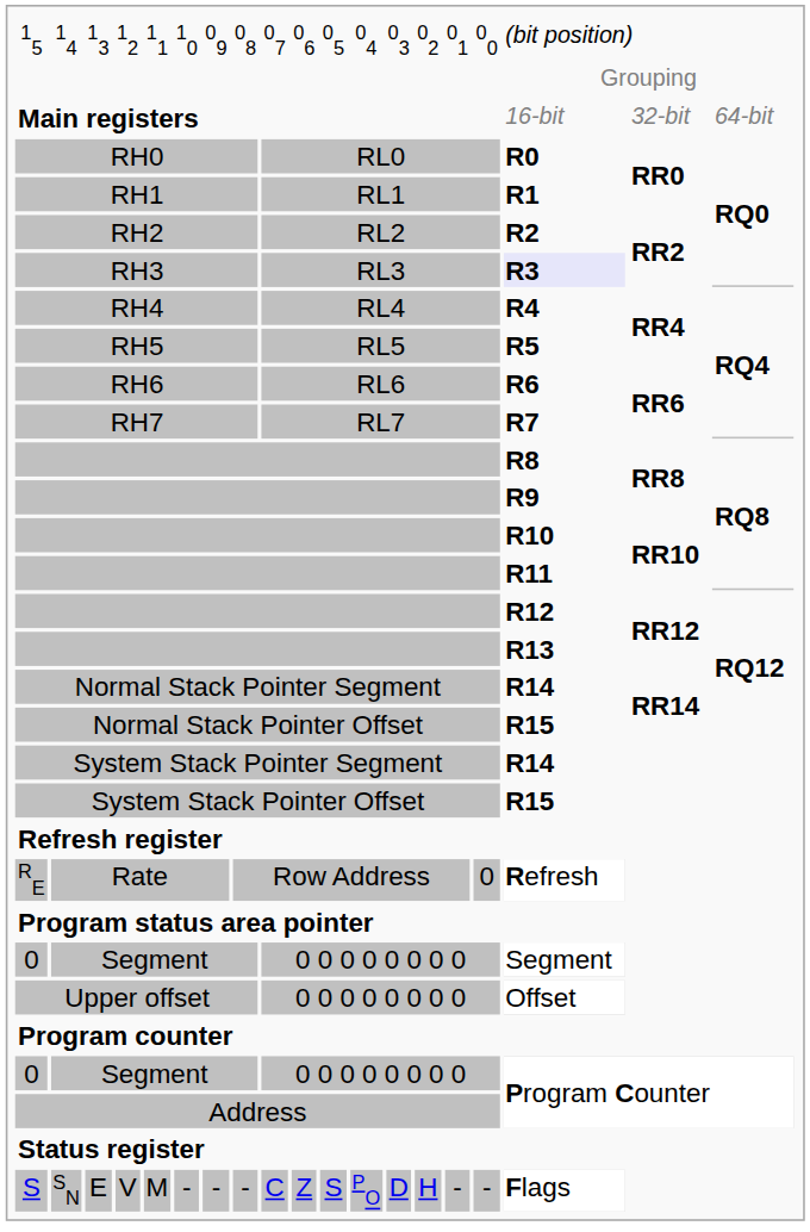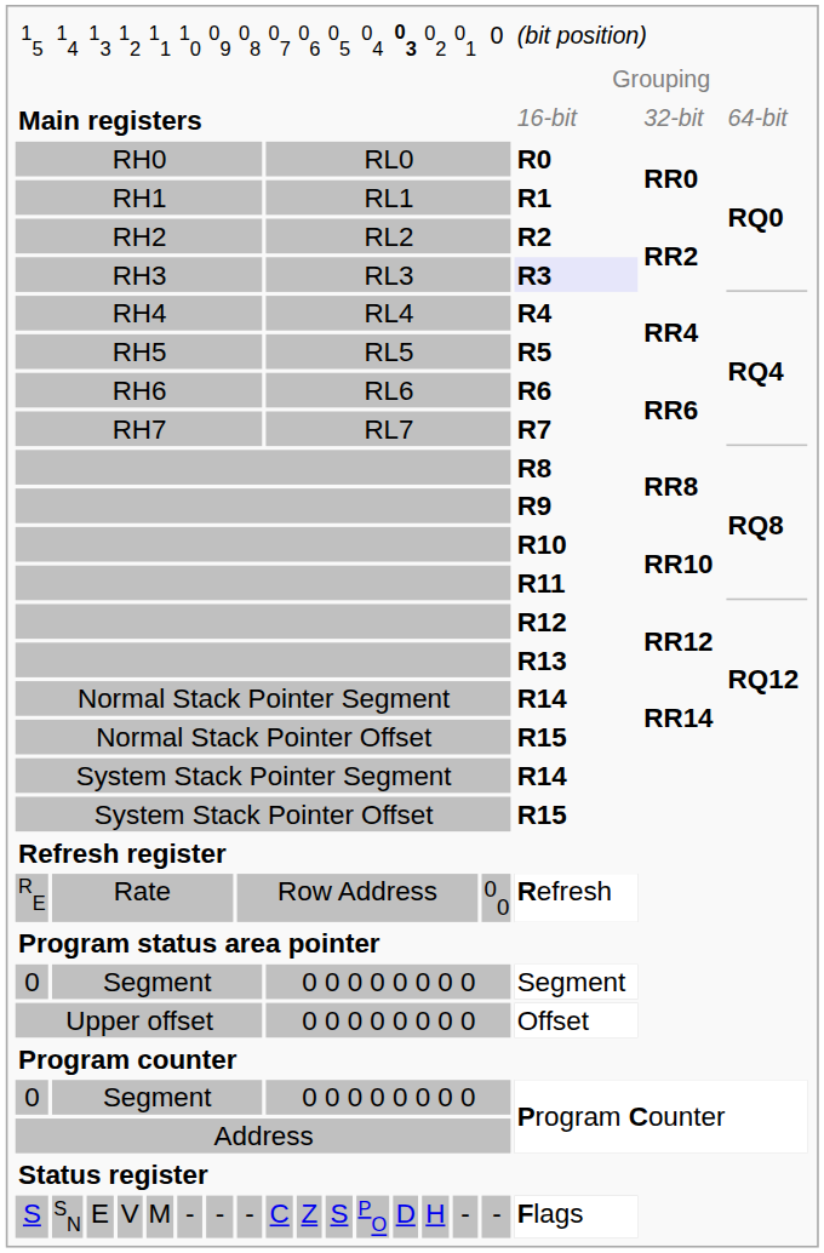 <table class="infobox" style="font-size:88%;width:30em;">
 <tr>
 </tr>
 <tr style="font-size:88%; text-align:center;">
 <td style="width:10px"><sup>1</sup><sub>5</sub></td>
 <td style="width:10px"><sup>1</sup><sub>4</sub></td>
 <td style="width:10px"><sup>1</sup><sub>3</sub></td>
 <td style="width:10px"><sup>1</sup><sub>2</sub></td>
 <td style="width:10px"><sup>1</sup><sub>1</sub></td>
 <td style="width:10px"><sup>1</sup><sub>0</sub></td>
 <td style="width:10px"><sup>0</sup><sub>9</sub></td>
 <td style="width:10px"><sup>0</sup><sub>8</sub></td>
 <td style="width:10px"><sup>0</sup><sub>7</sub></td>
 <td style="width:10px"><sup>0</sup><sub>6</sub></td>
 <td style="width:10px"><sup>0</sup><sub>5</sub></td>
 <td style="width:10px"><sup>0</sup><sub>4</sub></td>
-<td style="width:10px"><sup>0</sup><sub>3</sub></td>
+<td style="width:10px"><strong><sup>0</sup><sub>3</sub></strong></td>
 <td style="width:10px"><sup>0</sup><sub>2</sub></td>
 <td style="width:10px"><sup>0</sup><sub>1</sub></td>
-<td style="width:10px"><sup>0</sup><sub>0</sub></td>
+<td>0</td>
 <td colspan="3" style="width:auto;text-align:left"><em>(bit position)</em></td>
 </tr>
 <tr>
 <td colspan="16"> </td>
 <td colspan="3" style="font-size:88%; color:gray; text-align:center">Grouping</td>
 </tr>
 <tr>
 <td colspan="16"><strong>Main registers</strong></td>
 <td style="font-size:88%; color:gray"><em>16-bit</em></td>
 <td style="font-size:88%; color:gray"><em>32-bit</em></td>
 <td style="font-size:88%; color:gray"><em>64-bit</em></td>
 </tr>
 <tr>
 <td colspan="8" style="background:silver; text-align:center">RH0</td>
 <td colspan="8" style="background:silver; text-align:center">RL0</td>
 <td><strong>R0</strong></td>
 <td rowspan="2" style="vertical-align:middle"><strong>RR0</strong></td>
 <td rowspan="4" style="vertical-align:middle; border-bottom-style:solid; border-width:thin; border-color:silver"><strong>RQ0</strong></td>
 </tr>
 <tr>
 <td colspan="8" style="background:silver; text-align:center">RH1</td>
 <td colspan="8" style="background:silver; text-align:center">RL1</td>
 <td><strong>R1</strong></td>
 </tr>
 <tr>
 <td colspan="8" style="background:silver;text-align:center">RH2</td>
 <td colspan="8" style="background:silver;text-align:center">RL2</td>
 <td><strong>R2</strong></td>
 <td rowspan="2" style="vertical-align:middle"><strong>RR2</strong></td>
 </tr>
 <tr>
 <td colspan="8" style="background:silver;text-align:center">RH3</td>
 <td colspan="8" style="background:silver;text-align:center">RL3</td>
 <td style="background: lavender;"><strong>R3</strong></td>
 </tr>
 <tr>
 <td colspan="8" style="background:silver;text-align:center">RH4</td>
 <td colspan="8" style="background:silver;text-align:center">RL4</td>
 <td><strong>R4</strong></td>
 <td rowspan="2" style="vertical-align:middle"><strong>RR4</strong></td>
 <td rowspan="4" style="vertical-align:middle; border-bottom-style:solid; border-width:thin; border-color:silver"><strong>RQ4</strong></td>
 </tr>
 <tr>
 <td colspan="8" style="background:silver;text-align:center">RH5</td>
 <td colspan="8" style="background:silver;text-align:center">RL5</td>
 <td><strong>R5</strong></td>
 </tr>
 <tr>
 <td colspan="8" style="background:silver;text-align:center">RH6</td>
 <td colspan="8" style="background:silver;text-align:center">RL6</td>
 <td><strong>R6</strong></td>
 <td rowspan="2" style="vertical-align:middle"><strong>RR6</strong></td>
 </tr>
 <tr>
 <td colspan="8" style="background:silver;text-align:center">RH7</td>
 <td colspan="8" style="background:silver;text-align:center">RL7</td>
 <td><strong>R7</strong></td>
 </tr>
 <tr>
 <td colspan="16" style="background:silver;text-align:center"> </td>
 <td><strong>R8</strong></td>
 <td rowspan="2" style="vertical-align:middle"><strong>RR8</strong></td>
 <td rowspan="4" style="vertical-align:middle; border-bottom-style:solid; border-width:thin; border-color:silver"><strong>RQ8</strong></td>
 </tr>
 <tr>
 <td colspan="16" style="background:silver;text-align:center"> </td>
 <td><strong>R9</strong></td>
 </tr>
 <tr>
 <td colspan="16" style="background:silver;text-align:center"> </td>
 <td><strong>R10</strong></td>
 <td rowspan="2" style="vertical-align: middle"><strong>RR10</strong></td>
 </tr>
 <tr>
 <td colspan="16" style="background:silver;text-align:center"> </td>
 <td><strong>R11</strong></td>
 </tr>
 <tr>
 <td colspan="16" style="background:silver;text-align:center"> </td>
 <td><strong>R12</strong></td>
 <td rowspan="2" style="vertical-align: middle"><strong>RR12</strong></td>
 <td rowspan="4" style="vertical-align: middle"><strong>RQ12</strong></td>
 </tr>
 <tr>
 <td colspan="16" style="background:silver;text-align:center"> </td>
 <td><strong>R13</strong></td>
 </tr>
 <tr>
 <td colspan="16" style="background:silver;text-align:center">Normal Stack Pointer Segment</td>
 <td><strong>R14</strong></td>
 <td rowspan="2" style="vertical-align: middle"><strong>RR14</strong></td>
 </tr>
 <tr>
 <td colspan="16" style="background:silver;text-align:center">Normal Stack Pointer Offset</td>
 <td><strong>R15</strong></td>
 </tr>
 <tr>
 <td colspan="16" style="background:silver;text-align:center">System Stack Pointer Segment</td>
 <td><strong>R14</strong></td>
 </tr>
 <tr>
 <td colspan="16" style="background:silver;text-align:center">System Stack Pointer Offset</td>
 <td><strong>R15</strong></td>
 </tr>
 <tr>
 <td colspan="19"><strong>Refresh register</strong></td>
 </tr>
 <tr style="background:silver; color:black; text-align:center">
 <td style="font-size:88%"><sup>R</sup><sub>E</sub></td>
 <td colspan="6" style="text-align:center">Rate</td>
 <td colspan="8" style="text-align:center">Row Address</td>
-<td>0</td>
+<td style="width:10px"><sup>0</sup><sub>0</sub></td>
 <td style="background: white; text-align: left"><strong>R</strong>efresh</td>
 </tr>
 <tr>
 <td colspan="19"><strong>Program status area pointer</strong></td>
 </tr>
 <tr style="background:silver; color:black; text-align:center">
 <td>0</td>
 <td colspan="7" style="text-align:center">Segment</td>
 <td colspan="8" style="text-align:center">0 0 0 0 0 0 0 0</td>
 <td style="background: white; text-align: left">Segment</td>
 </tr>
 <tr style="background:silver; color:black; text-align:center">
 <td colspan="8" style="text-align:center">Upper offset</td>
 <td colspan="8" style="text-align:center">0 0 0 0 0 0 0 0</td>
 <td style="background: white; text-align: left">Offset</td>
 </tr>
 <tr>
 <td colspan="19"><strong>Program counter</strong></td>
 </tr>
 <tr style="background:silver; color:black; text-align:center">
 <td>0</td>
 <td colspan="7" style="text-align:center">Segment</td>
 <td colspan="8" style="text-align:center">0 0 0 0 0 0 0 0</td>
 <td colspan="3" rowspan="2" style="background: white; color: black; vertical-align: middle; text-align: left"><strong>P</strong>rogram <strong>C</strong>ounter</td>
 </tr>
 <tr style="background: silver; color: black">
 <td style="text-align:center;" colspan="16">Address</td>
 </tr>
 <tr>
 <td colspan="19"><strong>Status register</strong></td>
 </tr>
 <tr style="background:silver; color:black; text-align:center">
 <td><a href='#'>S</a></td>
 <td style="font-size:88%"><sup>S</sup><sub>N</sub></td>
 <td>E</td>
 <td>V</td>
 <td>M</td>
 <td>-</td>
 <td>-</td>
 <td>-</td>
 <td><a href='#'>C</a></td>
 <td><a href='#'>Z</a></td>
 <td><a href='#'>S</a></td>
 <td style="font-size:88%"><sup><a href='#'>P</a></sup><sub><a href='#'>O</a></sub></td>
 <td><a href='#'>D</a></td>
 <td><a href='#'>H</a></td>
 <td>-</td>
 <td>-</td>
 <td style="background: white; text-align: left"><strong>F</strong>lags</td>
 </tr>
 </table>
